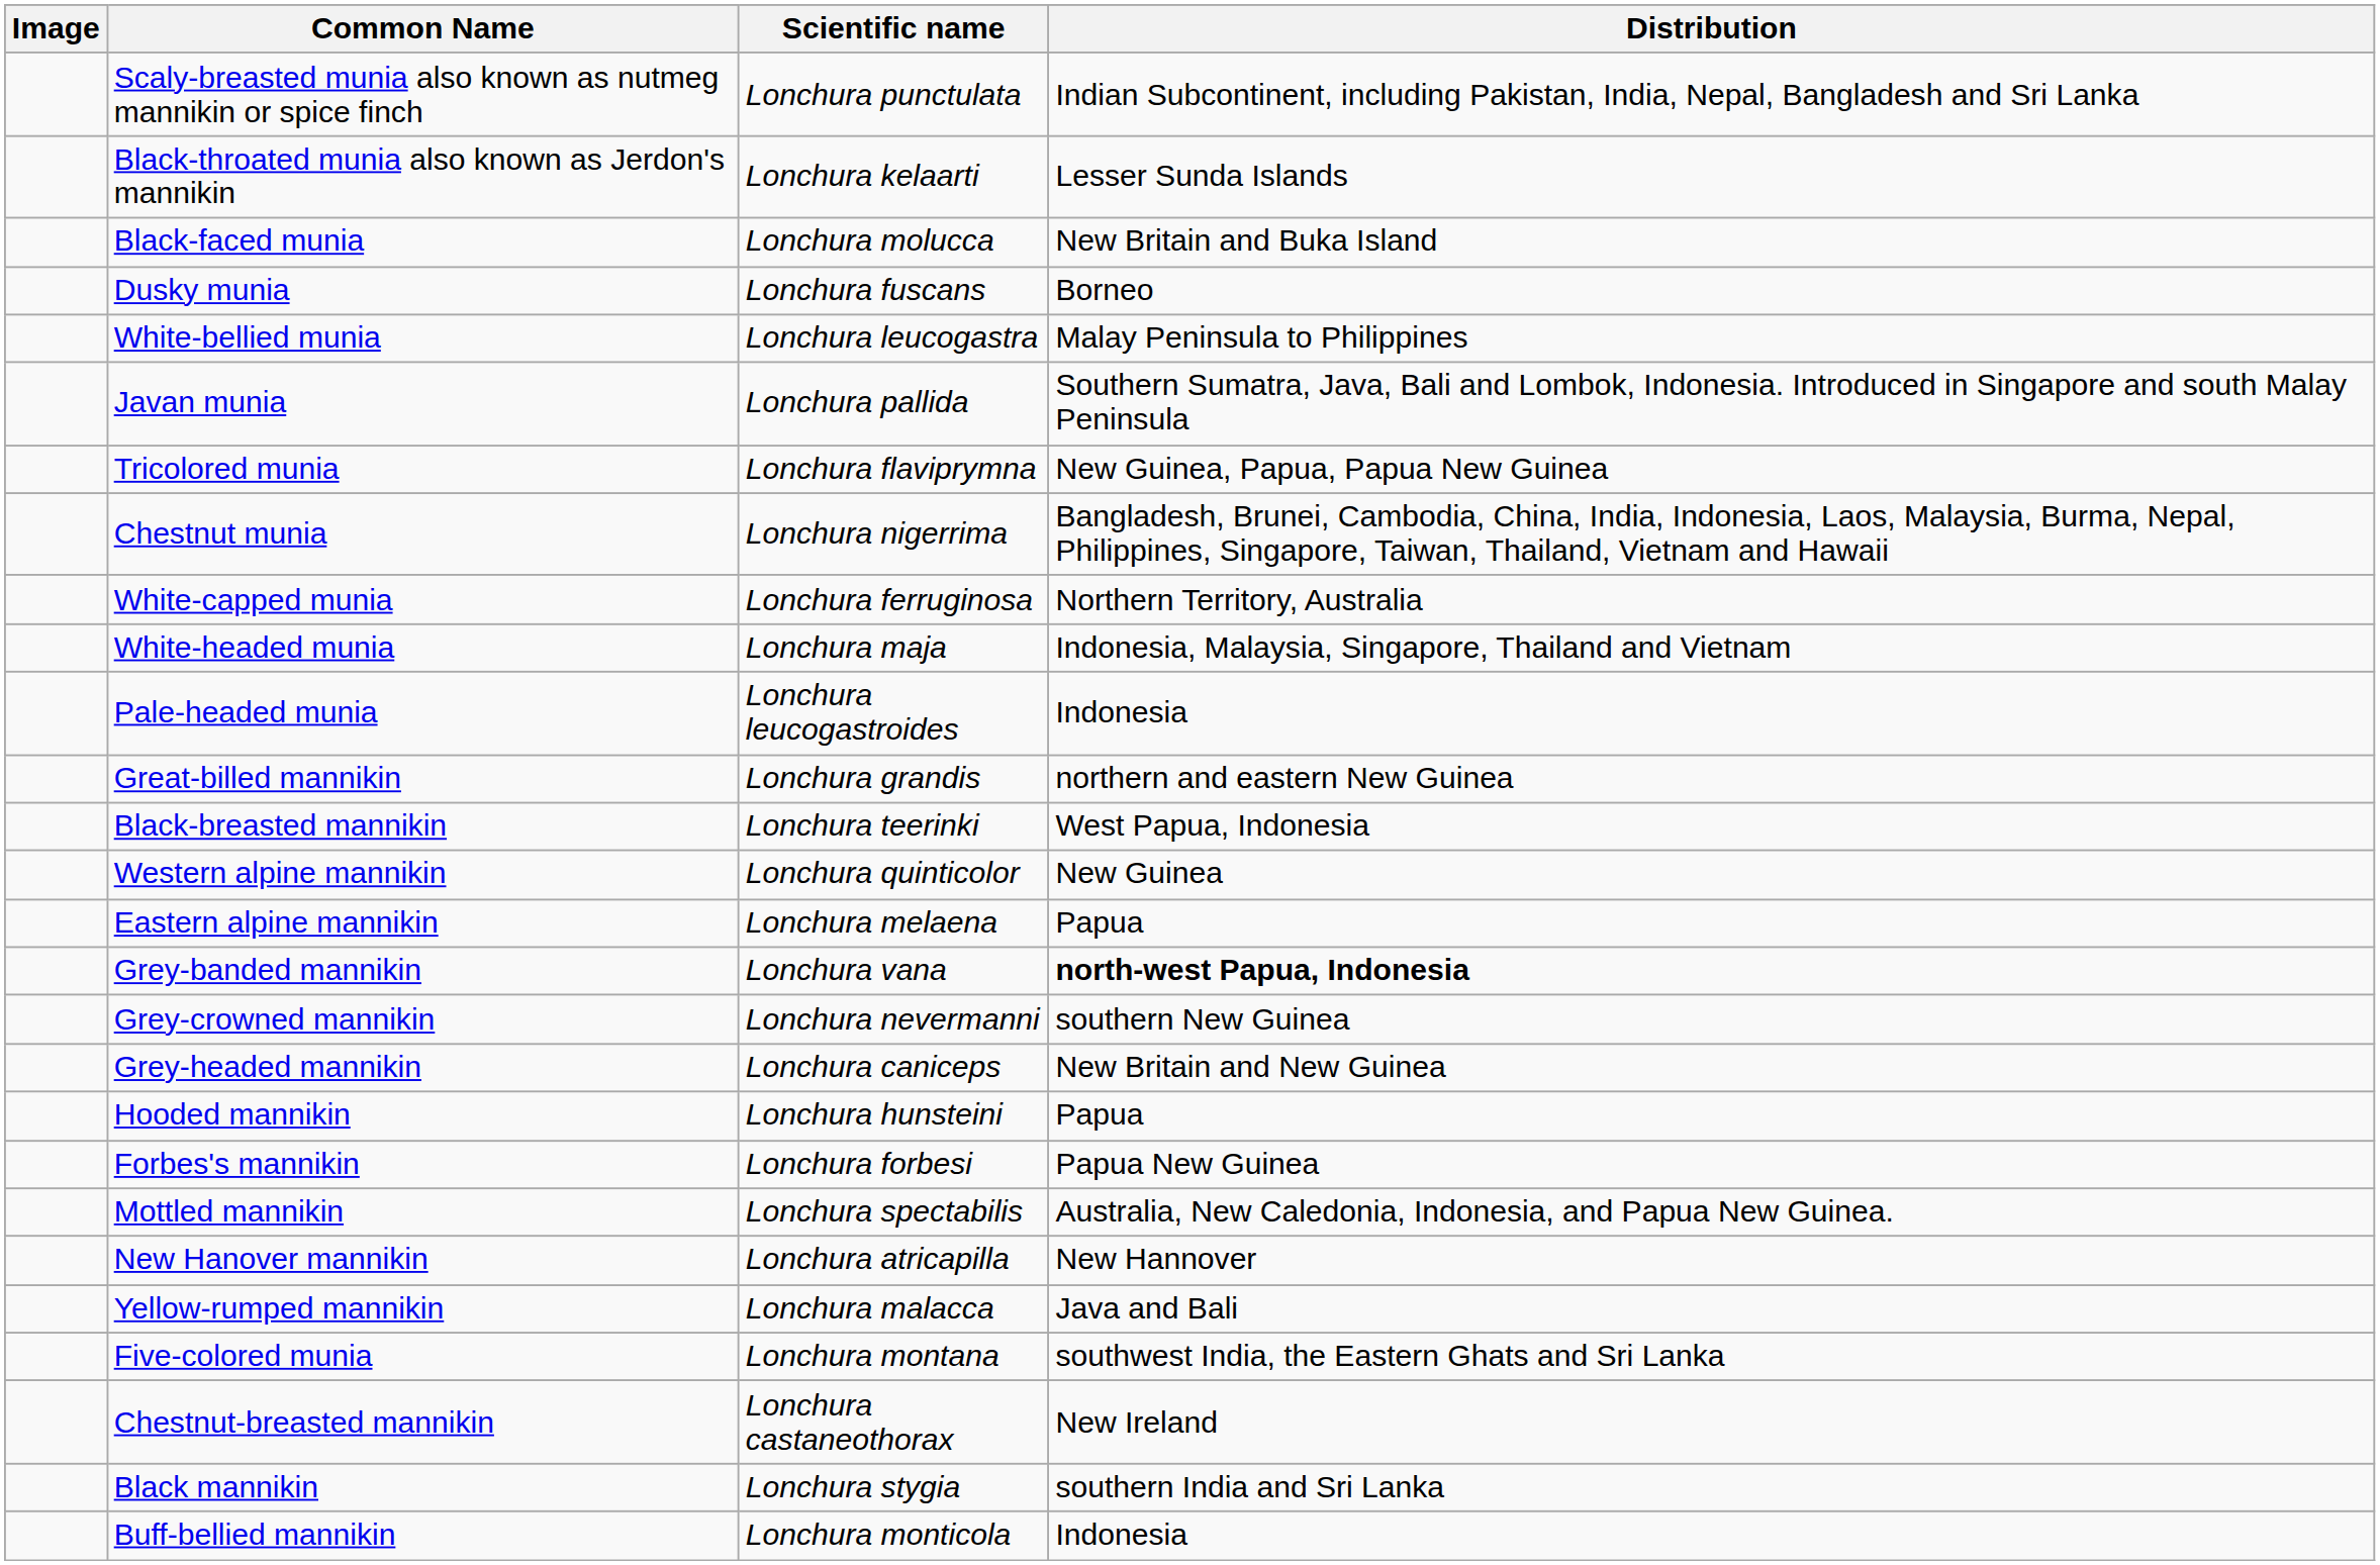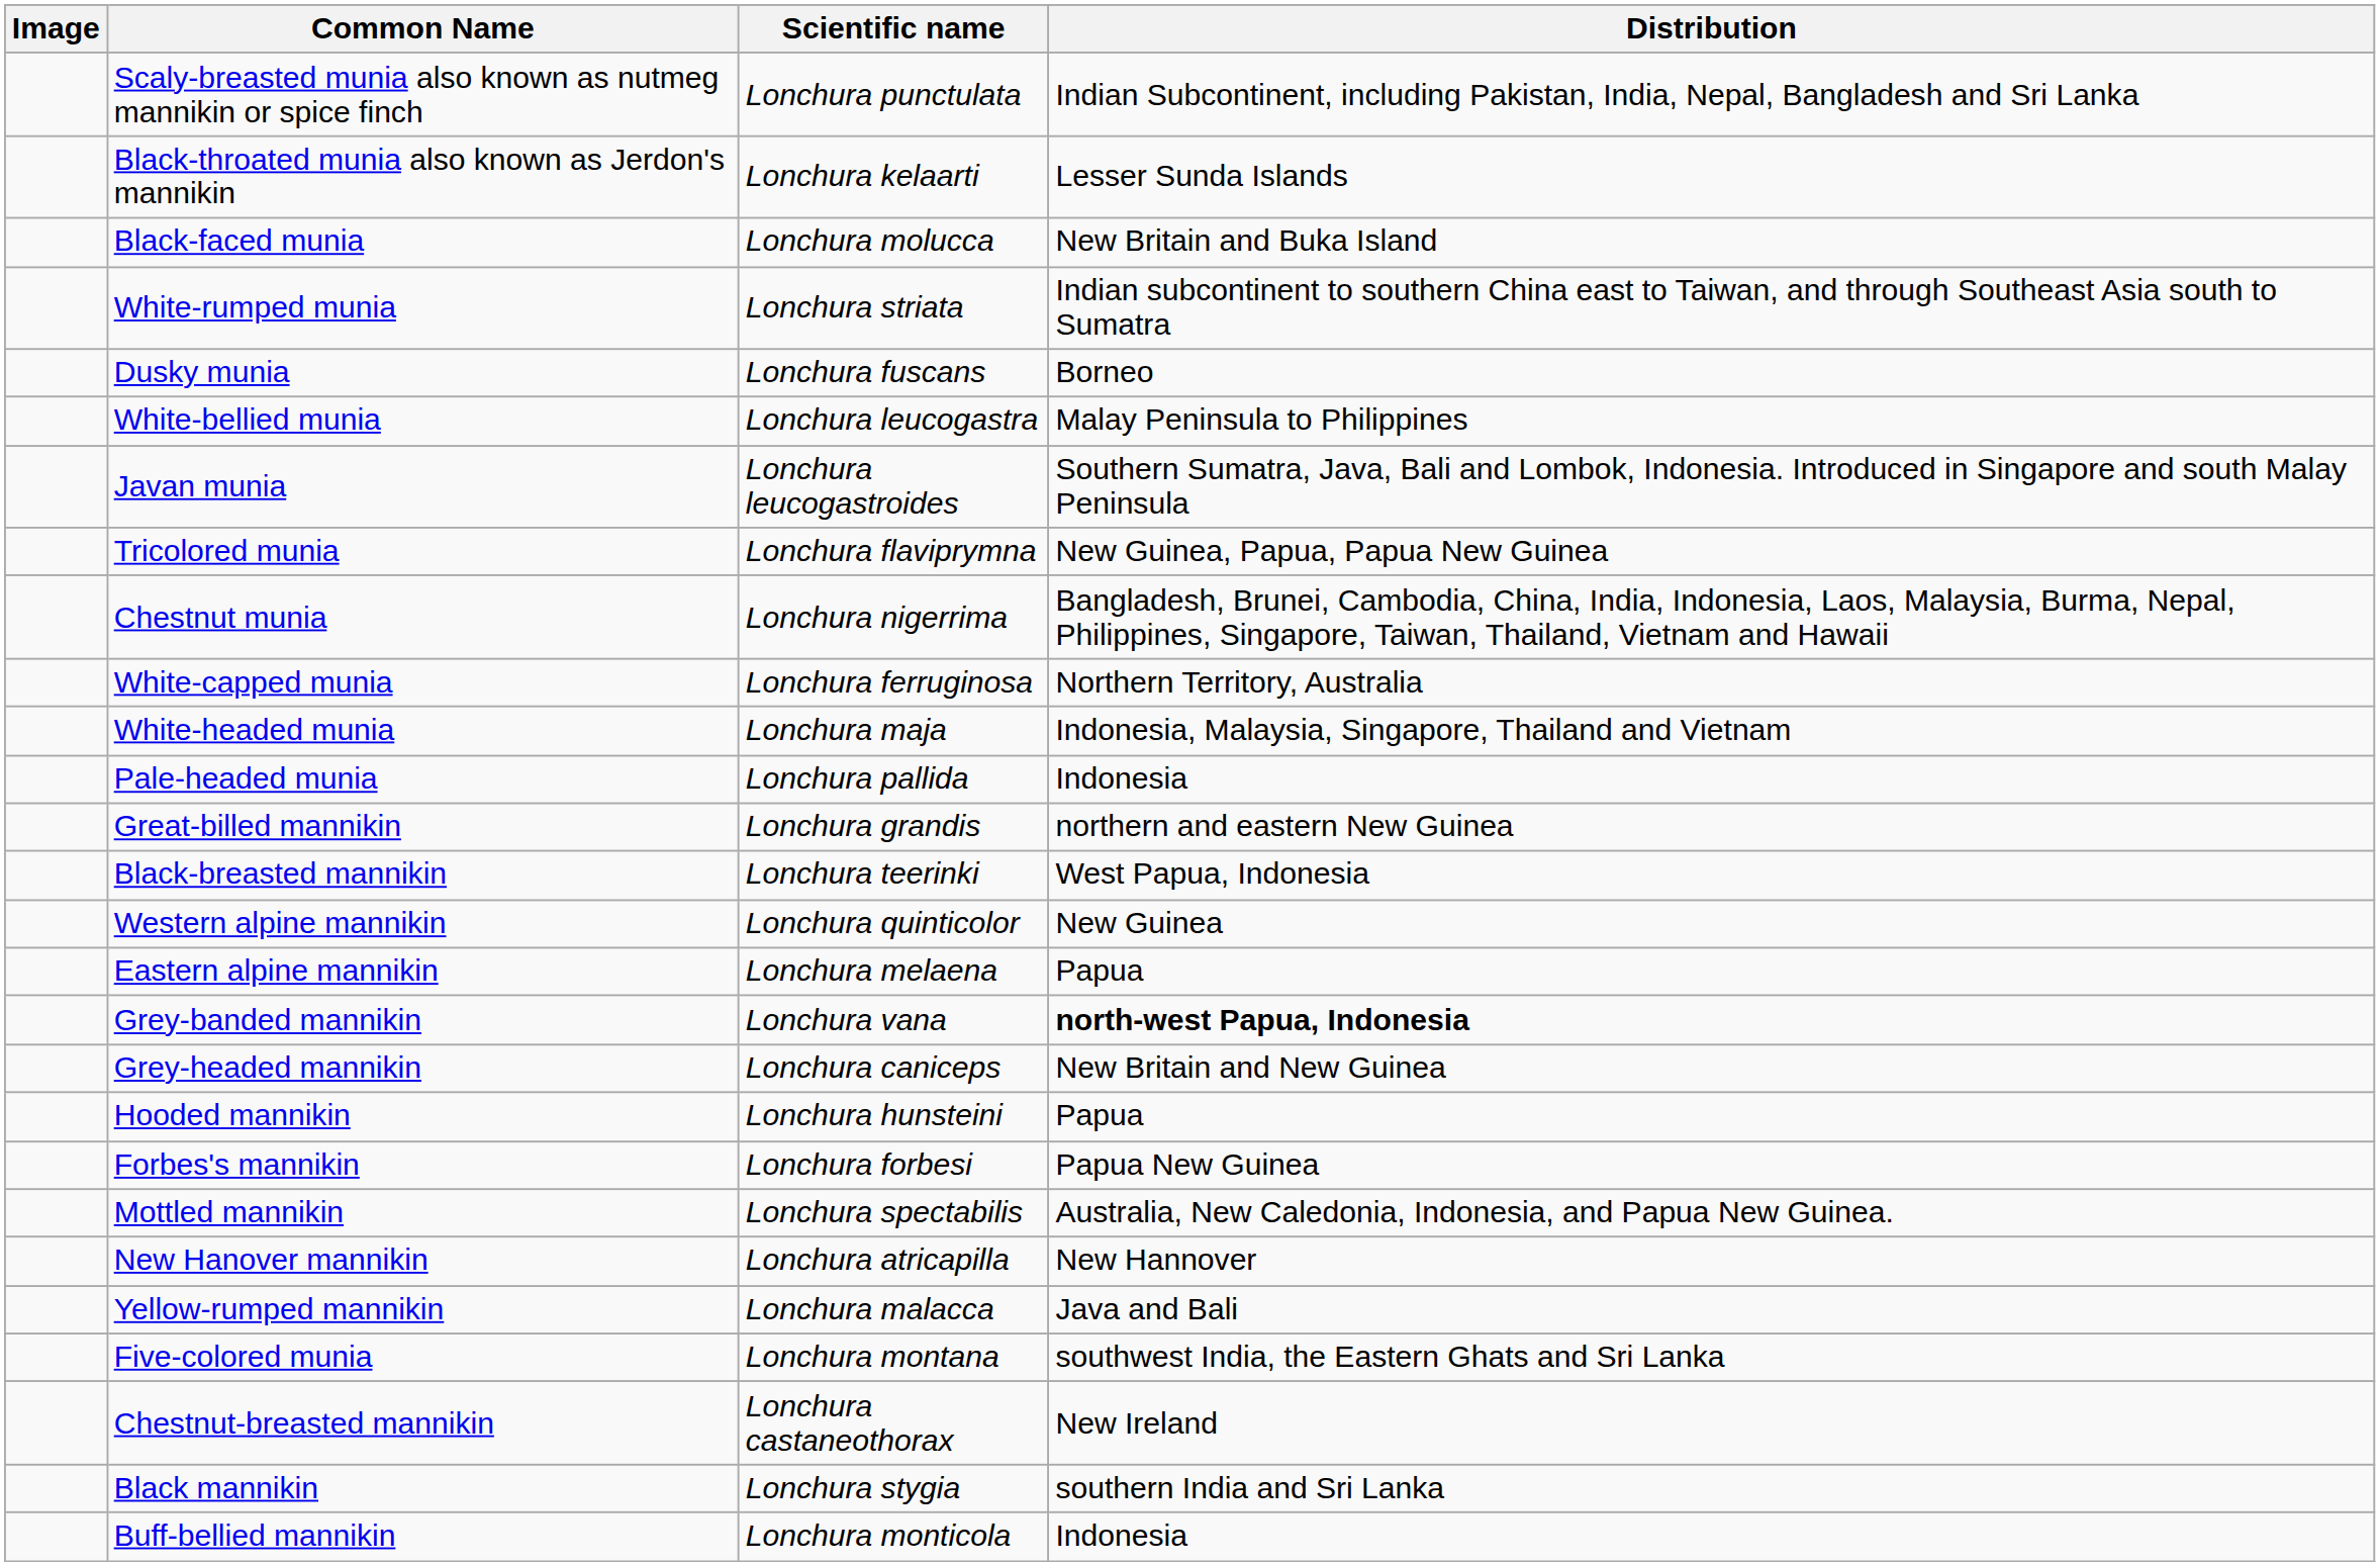 <table class="wikitable">
 <tr>
 <th>Image</th>
 <th>Common Name</th>
 <th>Scientific name</th>
 <th>Distribution</th>
 </tr>
 <tr>
 <td></td>
 <td><a href='#'>Scaly-breasted munia</a> also known as nutmeg mannikin or spice finch</td>
 <td><em>Lonchura punctulata</em></td>
 <td>Indian Subcontinent, including Pakistan, India, Nepal, Bangladesh and Sri Lanka</td>
 </tr>
 <tr>
 <td></td>
 <td><a href='#'>Black-throated munia</a> also known as Jerdon's mannikin</td>
 <td><em>Lonchura kelaarti</em></td>
 <td>Lesser Sunda Islands</td>
 </tr>
 <tr>
 <td></td>
 <td><a href='#'>Black-faced munia</a></td>
 <td><em>Lonchura molucca</em></td>
 <td>New Britain and Buka Island</td>
 </tr>
 <tr>
 <td></td>
+<td><a href='#'>White-rumped munia</a></td>
+<td><em>Lonchura striata</em></td>
+<td>Indian subcontinent to southern China east to Taiwan, and through Southeast Asia south to Sumatra</td>
+</tr>
+<tr>
+<td></td>
 <td><a href='#'>Dusky munia</a></td>
 <td><em>Lonchura fuscans</em></td>
 <td>Borneo</td>
 </tr>
 <tr>
 <td></td>
 <td><a href='#'>White-bellied munia</a></td>
 <td><em>Lonchura leucogastra</em></td>
 <td>Malay Peninsula to Philippines</td>
 </tr>
 <tr>
 <td></td>
 <td><a href='#'>Javan munia</a></td>
-<td><em>Lonchura pallida</em></td>
+<td><em>Lonchura leucogastroides</em></td>
 <td>Southern Sumatra, Java, Bali and Lombok, Indonesia. Introduced in Singapore and south Malay Peninsula</td>
 </tr>
 <tr>
 <td></td>
 <td><a href='#'>Tricolored munia</a></td>
 <td><em>Lonchura flaviprymna</em></td>
 <td>New Guinea, Papua, Papua New Guinea</td>
 </tr>
 <tr>
 <td></td>
 <td><a href='#'>Chestnut munia</a></td>
 <td><em>Lonchura nigerrima</em></td>
 <td>Bangladesh, Brunei, Cambodia, China, India, Indonesia, Laos, Malaysia, Burma, Nepal, Philippines, Singapore, Taiwan, Thailand, Vietnam and Hawaii</td>
 </tr>
 <tr>
 <td></td>
 <td><a href='#'>White-capped munia</a></td>
 <td><em>Lonchura ferruginosa</em></td>
 <td>Northern Territory, Australia</td>
 </tr>
 <tr>
 <td></td>
 <td><a href='#'>White-headed munia</a></td>
 <td><em>Lonchura maja</em></td>
 <td>Indonesia, Malaysia, Singapore, Thailand and Vietnam</td>
 </tr>
 <tr>
 <td></td>
 <td><a href='#'>Pale-headed munia</a></td>
-<td><em>Lonchura leucogastroides</em></td>
+<td><em>Lonchura pallida</em></td>
 <td>Indonesia</td>
 </tr>
 <tr>
 <td></td>
 <td><a href='#'>Great-billed mannikin</a></td>
 <td><em>Lonchura grandis</em></td>
 <td>northern and eastern New Guinea</td>
 </tr>
 <tr>
 <td></td>
 <td><a href='#'>Black-breasted mannikin</a></td>
 <td><em>Lonchura teerinki</em></td>
 <td>West Papua, Indonesia</td>
 </tr>
 <tr>
 <td></td>
 <td><a href='#'>Western alpine mannikin</a></td>
 <td><em>Lonchura quinticolor</em></td>
 <td>New Guinea</td>
 </tr>
 <tr>
 <td></td>
 <td><a href='#'>Eastern alpine mannikin</a></td>
 <td><em>Lonchura melaena</em></td>
 <td>Papua</td>
 </tr>
 <tr>
 <td></td>
 <td><a href='#'>Grey-banded mannikin</a></td>
 <td><em>Lonchura vana</em></td>
 <td><strong>north-west Papua, Indonesia</strong></td>
-</tr>
-<tr>
-<td></td>
-<td><a href='#'>Grey-crowned mannikin</a></td>
-<td><em>Lonchura nevermanni</em></td>
-<td>southern New Guinea</td>
 </tr>
 <tr>
 <td></td>
 <td><a href='#'>Grey-headed mannikin</a></td>
 <td><em>Lonchura caniceps</em></td>
 <td>New Britain and New Guinea</td>
 </tr>
 <tr>
 <td></td>
 <td><a href='#'>Hooded mannikin</a></td>
 <td><em>Lonchura hunsteini</em></td>
 <td>Papua</td>
 </tr>
 <tr>
 <td></td>
 <td><a href='#'>Forbes's mannikin</a></td>
 <td><em>Lonchura forbesi</em></td>
 <td>Papua New Guinea</td>
 </tr>
 <tr>
 <td></td>
 <td><a href='#'>Mottled mannikin</a></td>
 <td><em>Lonchura spectabilis</em></td>
 <td>Australia, New Caledonia, Indonesia, and Papua New Guinea.</td>
 </tr>
 <tr>
 <td></td>
 <td><a href='#'>New Hanover mannikin</a></td>
 <td><em>Lonchura atricapilla</em></td>
 <td>New Hannover</td>
 </tr>
 <tr>
 <td></td>
 <td><a href='#'>Yellow-rumped mannikin</a></td>
 <td><em>Lonchura malacca</em></td>
 <td>Java and Bali</td>
 </tr>
 <tr>
 <td></td>
 <td><a href='#'>Five-colored munia</a></td>
 <td><em>Lonchura montana</em></td>
 <td>southwest India, the Eastern Ghats and Sri Lanka</td>
 </tr>
 <tr>
 <td></td>
 <td><a href='#'>Chestnut-breasted mannikin</a></td>
 <td><em>Lonchura castaneothorax</em></td>
 <td>New Ireland</td>
 </tr>
 <tr>
 <td></td>
 <td><a href='#'>Black mannikin</a></td>
 <td><em>Lonchura stygia</em></td>
 <td>southern India and Sri Lanka</td>
 </tr>
 <tr>
 <td></td>
 <td><a href='#'>Buff-bellied mannikin</a></td>
 <td><em>Lonchura monticola</em></td>
 <td>Indonesia</td>
 </tr>
 <tr>
 </tr>
 </table>
